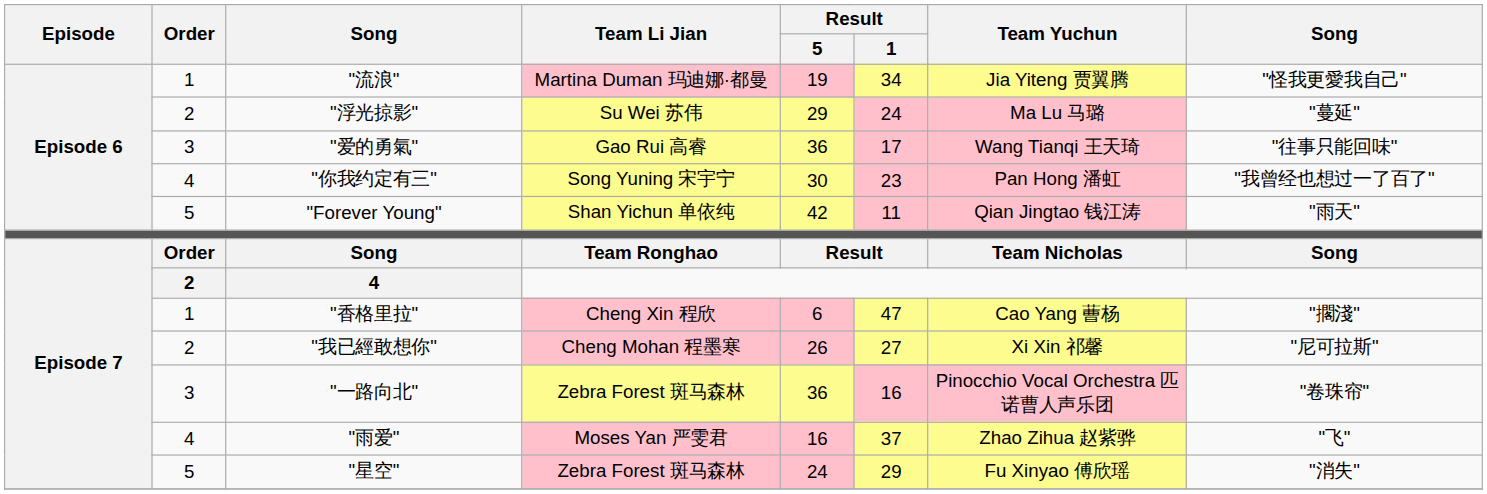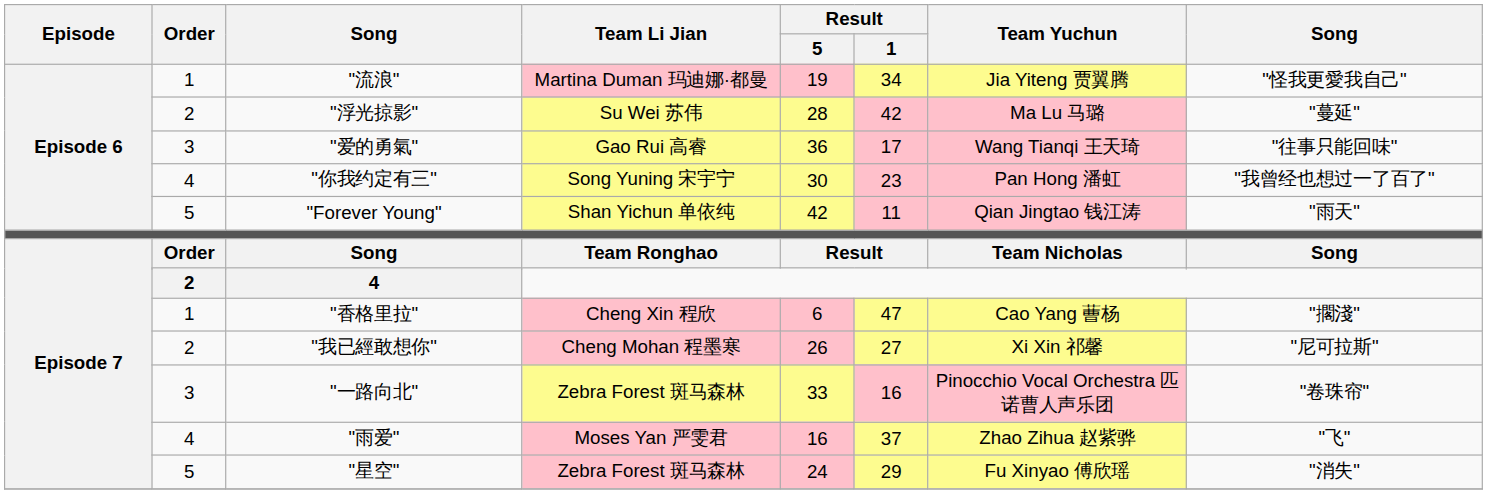 <table class="wikitable" style="text-align: center; width:100%;">
 <tr>
 <th rowspan=2 style="width:10%;">Episode</th>
 <th rowspan=2 style="width:5%;">Order</th>
 <th rowspan=2 style="width:20%;">Song</th>
 <th rowspan=2 style="width:17.5%;">Team Li Jian </th>
 <th colspan=2>Result</th>
 <th rowspan=2 style="width:17.5%;">Team Yuchun</th>
 <th rowspan=2 style="width:20%;">Song</th>
 </tr>
 <tr>
 <th>5</th>
 <th>1</th>
 </tr>
 <tr>
 <th rowspan=5>Episode 6<br><small></small></th>
 <td>1</td>
 <td>"流浪"</td>
 <td style="background:pink;">Martina Duman 玛迪娜·都曼</td>
 <td style="width:5%; background:pink;">19</td>
 <td style="width:5%; background:#fdfc8f;">34</td>
 <td style="background:#fdfc8f;">Jia Yiteng 贾翼腾</td>
 <td>"怪我更愛我自己"</td>
 </tr>
 <tr>
 <td>2</td>
 <td>"浮光掠影"</td>
 <td style="background:#fdfc8f;">Su Wei 苏伟</td>
-<td style="width:5%; background:#fdfc8f;">29</td>
-<td style="width:5%; background:pink;">24</td>
+<td style="width:5%; background:#fdfc8f;">28</td>
+<td style="width:5%; background:pink;">42</td>
 <td style="background:pink;">Ma Lu 马璐</td>
 <td>"蔓延"</td>
 </tr>
 <tr>
 <td>3</td>
 <td>"爱的勇氣"</td>
 <td style="background:#fdfc8f;">Gao Rui 高睿</td>
 <td style="width:5%; background:#fdfc8f;">36</td>
 <td style="width:5%; background:pink;">17</td>
 <td style="background:pink;">Wang Tianqi 王天琦 <strong></strong></td>
 <td>"往事只能回味"</td>
 </tr>
 <tr>
 <td>4</td>
 <td>"你我约定有三"</td>
 <td style="background:#fdfc8f;">Song Yuning 宋宇宁</td>
 <td style="width:5%; background:#fdfc8f;">30</td>
 <td style="width:5%; background:pink;">23</td>
 <td style="background:pink;">Pan Hong 潘虹 <strong></strong></td>
 <td>"我曾经也想过一了百了"</td>
 </tr>
 <tr>
 <td>5</td>
 <td>"Forever Young"</td>
 <td style="width:5%; background:#fdfc8f;">Shan Yichun 单依纯 <strong></strong></td>
 <td style="width:5%; background:#fdfc8f;">42</td>
 <td style="width:5%; background:pink;">11</td>
 <td style="background:pink;">Qian Jingtao 钱江涛</td>
 <td>"雨天"</td>
 </tr>
 <tr>
 <td colspan="8" style="background:#555;"></td>
 </tr>
 <tr>
 <th rowspan=8>Episode 7<br><small></small></th>
 <th rowspan=2>Order</th>
 <th rowspan=2>Song</th>
 <th rowspan=2>Team Ronghao</th>
 <th colspan=2>Result</th>
 <th rowspan=2>Team Nicholas </th>
 <th rowspan=2>Song</th>
 </tr>
 <tr>
 </tr>
 <tr>
 <th>2</th>
 <th>4</th>
 </tr>
 <tr>
 <td>1</td>
 <td>"香格里拉"</td>
 <td style="background:pink;">Cheng Xin 程欣</td>
 <td style="width:5%; background:pink;">6</td>
 <td style="width:5%; background:#fdfc8f;">47</td>
 <td style="background:#fdfc8f;">Cao Yang 蓸杨</td>
 <td>"擱淺"</td>
 </tr>
 <tr>
 <td>2</td>
 <td>"我已經敢想你"</td>
 <td style="background:pink;">Cheng Mohan 程墨寒</td>
 <td style="width:5%; background:pink;">26</td>
 <td style="width:5%; background:#fdfc8f;">27</td>
 <td style="background:#fdfc8f;">Xi Xin 祁馨</td>
 <td>"尼可拉斯"</td>
 </tr>
 <tr>
 <td>3</td>
 <td>"一路向北"</td>
 <td style="background:#fdfc8f;">Zebra Forest 斑马森林 <strong></strong></td>
-<td style="width:5%; background:#fdfc8f;">36</td>
+<td style="width:5%; background:#fdfc8f;">33</td>
 <td style="width:5%; background:pink;">16</td>
 <td style="background:pink;">Pinocchio Vocal Orchestra 匹诺曹人声乐团</td>
 <td>"卷珠帘"</td>
 </tr>
 <tr>
 <td>4</td>
 <td>"雨爱"</td>
 <td style="background:pink;">Moses Yan 严雯君 <strong></strong></td>
 <td style="width:5%; background:pink;">16</td>
 <td style="width:5%; background:#fdfc8f;">37</td>
 <td style="background:#fdfc8f;">Zhao Zihua 赵紫骅</td>
 <td>"飞"</td>
 </tr>
 <tr>
 <td>5</td>
 <td>"星空"</td>
 <td style="background:pink;">Zebra Forest 斑马森林</td>
 <td style="width:5%; background:pink;">24</td>
 <td style="width:5%; background:#fdfc8f;">29</td>
 <td style="background:#fdfc8f;">Fu Xinyao 傅欣瑶</td>
 <td>"消失"</td>
 </tr>
 <tr>
 </tr>
 </table>
